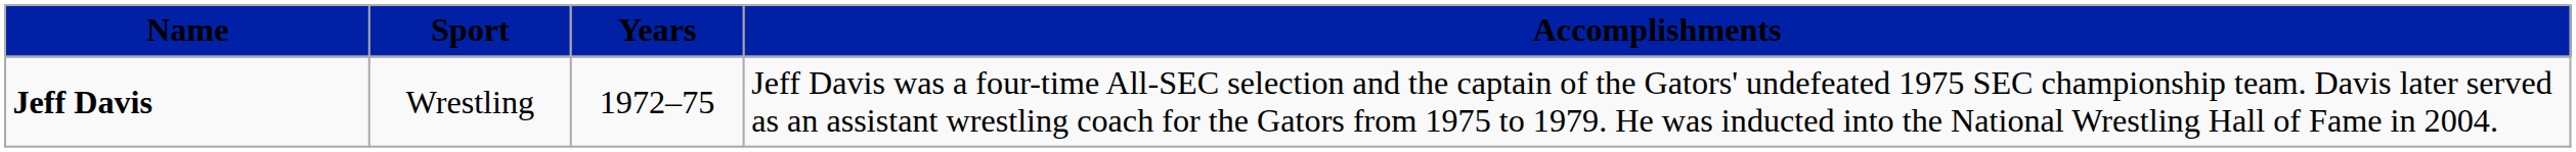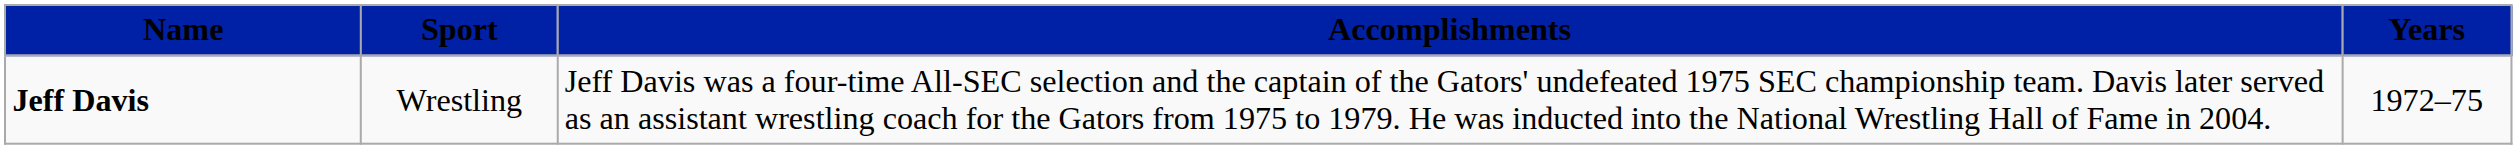 <table class="wikitable">
 <tr>
 <th width=170 style="background:#0021A5;"><span> Name</span></th>
 <th width=90 style="background:#0021A5;"><span> Sport</span></th>
+<th style="background:#0021A5;"><span> Accomplishments</span></th>
 <th width=77 style="background:#0021A5;"><span> Years</span></th>
-<th style="background:#0021A5;"><span> Accomplishments</span></th>
 </tr>
 <tr>
 <td><strong>Jeff Davis</strong></td>
 <td align=center>Wrestling</td>
+<td>Jeff Davis was a four-time All-SEC selection and the captain of the Gators' undefeated 1975 SEC championship team. Davis later served as an assistant wrestling coach for the Gators from 1975 to 1979. He was inducted into the National Wrestling Hall of Fame in 2004.</td>
 <td align=center>1972–75</td>
-<td>Jeff Davis was a four-time All-SEC selection and the captain of the Gators' undefeated 1975 SEC championship team. Davis later served as an assistant wrestling coach for the Gators from 1975 to 1979. He was inducted into the National Wrestling Hall of Fame in 2004.</td>
 </tr>
 </table>
